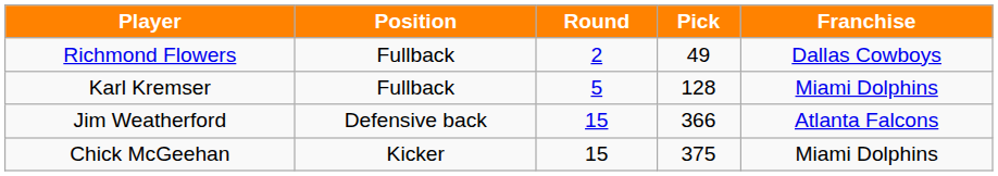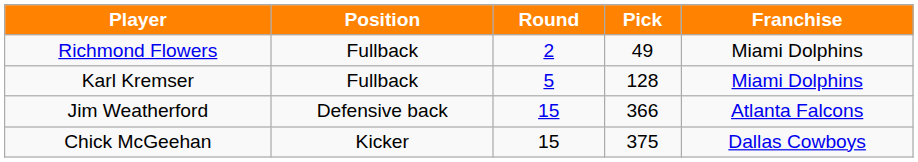 <table class="wikitable" width="60%">
 <tr align="center"  style="background:#FF8200;color:#FFFFFF;">
 <td><strong>Player</strong></td>
 <td><strong>Position</strong></td>
 <td><strong>Round</strong></td>
 <td><strong>Pick</strong></td>
 <td><strong>Franchise</strong></td>
 </tr>
 <tr align="center" bgcolor="">
 <td><a href='#'>Richmond Flowers</a></td>
 <td>Fullback</td>
 <td><a href='#'>2</a></td>
 <td>49</td>
-<td><a href='#'>Dallas Cowboys</a></td>
+<td>Miami Dolphins</td>
 </tr>
 <tr align="center" bgcolor="">
 <td>Karl Kremser</td>
 <td>Fullback</td>
 <td><a href='#'>5</a></td>
 <td>128</td>
 <td><a href='#'>Miami Dolphins</a></td>
 </tr>
 <tr align="center" bgcolor="">
 <td>Jim Weatherford</td>
 <td>Defensive back</td>
 <td><a href='#'>15</a></td>
 <td>366</td>
 <td><a href='#'>Atlanta Falcons</a></td>
 </tr>
 <tr align="center" bgcolor="">
 <td>Chick McGeehan</td>
 <td>Kicker</td>
 <td>15</td>
 <td>375</td>
-<td>Miami Dolphins</td>
+<td><a href='#'>Dallas Cowboys</a></td>
 </tr>
 </table>
